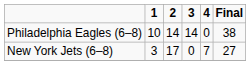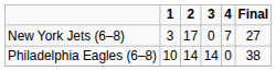 <table class="wikitable" 80%>
 <tr align="center">
 <td></td>
 <td><strong>1</strong></td>
 <td><strong>2</strong></td>
 <td><strong>3</strong></td>
 <td><strong>4</strong></td>
 <td><strong>Final</strong></td>
 </tr>
 <tr align="center" bgcolor="">
+<td – align="left">New York Jets (6–8)</td>
+<td>3</td>
+<td>17</td>
+<td>0</td>
+<td>7</td>
+<td>27</td>
+</tr>
+<tr align="center" bgcolor="">
 <td – align="left">Philadelphia Eagles (6–8)</td>
 <td>10</td>
 <td>14</td>
 <td>14</td>
 <td>0</td>
 <td>38</td>
 </tr>
 <tr align="center" bgcolor="">
-<td – align="left">New York Jets (6–8)</td>
-<td>3</td>
-<td>17</td>
-<td>0</td>
-<td>7</td>
-<td>27</td>
-</tr>
-<tr align="center" bgcolor="">
 </tr>
 </table>
